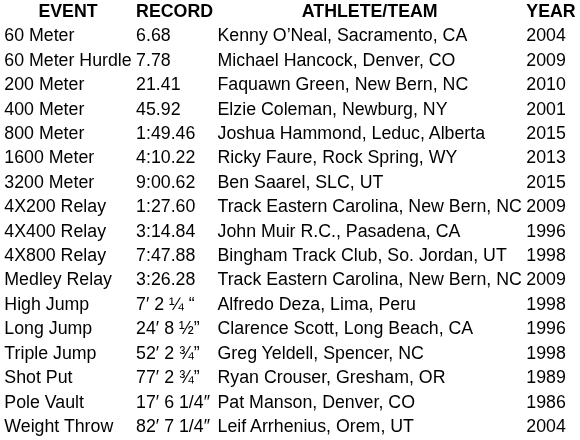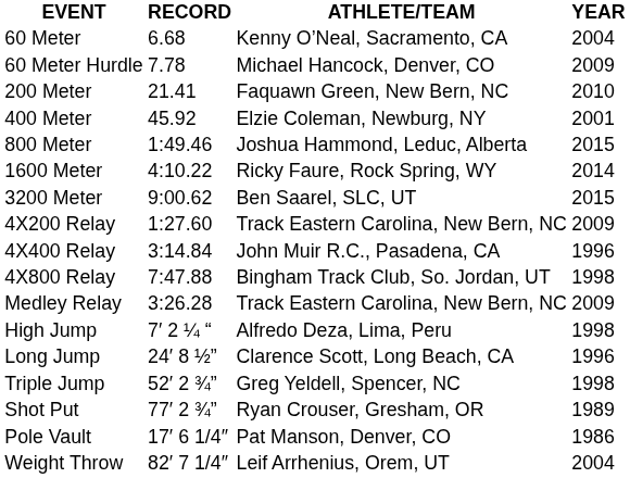 <table>
 <tr>
 <th><strong>EVENT</strong></th>
 <th><strong>RECORD</strong></th>
 <th><strong>ATHLETE/TEAM</strong></th>
 <th><strong>YEAR</strong></th>
 </tr>
 <tr>
 <td>60 Meter</td>
 <td>6.68</td>
 <td>Kenny O’Neal, Sacramento, CA</td>
 <td>2004</td>
 </tr>
 <tr>
 <td>60 Meter Hurdle</td>
 <td>7.78</td>
 <td>Michael Hancock, Denver, CO</td>
 <td>2009</td>
 </tr>
 <tr>
 <td>200 Meter</td>
 <td>21.41</td>
 <td>Faquawn Green, New Bern, NC</td>
 <td>2010</td>
 </tr>
 <tr>
 <td>400 Meter</td>
 <td>45.92</td>
 <td>Elzie Coleman, Newburg, NY</td>
 <td>2001</td>
 </tr>
 <tr>
 <td>800 Meter</td>
 <td>1:49.46</td>
 <td>Joshua Hammond, Leduc, Alberta</td>
 <td>2015</td>
 </tr>
 <tr>
 <td>1600 Meter</td>
 <td>4:10.22</td>
 <td>Ricky Faure, Rock Spring, WY</td>
-<td>2013</td>
+<td>2014</td>
 </tr>
 <tr>
 <td>3200 Meter</td>
 <td>9:00.62</td>
 <td>Ben Saarel, SLC, UT</td>
 <td>2015</td>
 </tr>
 <tr>
 <td>4X200 Relay</td>
 <td>1:27.60</td>
 <td>Track Eastern Carolina, New Bern, NC</td>
 <td>2009</td>
 </tr>
 <tr>
 <td>4X400 Relay</td>
 <td>3:14.84</td>
 <td>John Muir R.C., Pasadena, CA</td>
 <td>1996</td>
 </tr>
 <tr>
 <td>4X800 Relay</td>
 <td>7:47.88</td>
 <td>Bingham Track Club, So. Jordan, UT</td>
 <td>1998</td>
 </tr>
 <tr>
 <td>Medley Relay</td>
 <td>3:26.28</td>
 <td>Track Eastern Carolina, New Bern, NC</td>
 <td>2009</td>
 </tr>
 <tr>
 <td>High Jump</td>
 <td>7′ 2 ¼ “</td>
 <td>Alfredo Deza, Lima, Peru</td>
 <td>1998</td>
 </tr>
 <tr>
 <td>Long Jump</td>
 <td>24′ 8 ½”</td>
 <td>Clarence Scott, Long Beach, CA</td>
 <td>1996</td>
 </tr>
 <tr>
 <td>Triple Jump</td>
 <td>52′ 2 ¾”</td>
 <td>Greg Yeldell, Spencer, NC</td>
 <td>1998</td>
 </tr>
 <tr>
 <td>Shot Put</td>
 <td>77′ 2 ¾”</td>
 <td>Ryan Crouser, Gresham, OR</td>
 <td>1989</td>
 </tr>
 <tr>
 <td>Pole Vault</td>
 <td>17′ 6 1/4″</td>
 <td>Pat Manson, Denver, CO</td>
 <td>1986</td>
 </tr>
 <tr>
 <td>Weight Throw</td>
 <td>82′ 7 1/4″</td>
 <td>Leif Arrhenius, Orem, UT</td>
 <td>2004</td>
 </tr>
 </table>
